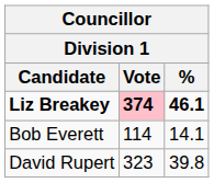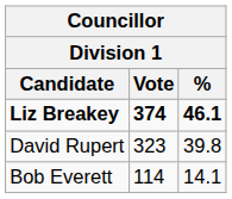 <table class="wikitable collapsible collapsed" align="right">
 <tr>
 <th colspan=3>Councillor</th>
 </tr>
 <tr>
 <th colspan=3>Division 1</th>
 </tr>
 <tr>
 <th>Candidate</th>
 <th>Vote</th>
 <th>%</th>
 </tr>
 <tr>
 <td><strong>Liz Breakey</strong></td>
-<td style="background: pink;"><strong>374</strong></td>
+<td><strong>374</strong></td>
 <td><strong>46.1</strong></td>
+</tr>
+<tr>
+<td>David Rupert</td>
+<td>323</td>
+<td>39.8</td>
 </tr>
 <tr>
 <td>Bob Everett</td>
 <td>114</td>
 <td>14.1</td>
 </tr>
-<tr>
-<td>David Rupert</td>
-<td>323</td>
-<td>39.8</td>
-</tr>
 </table>
